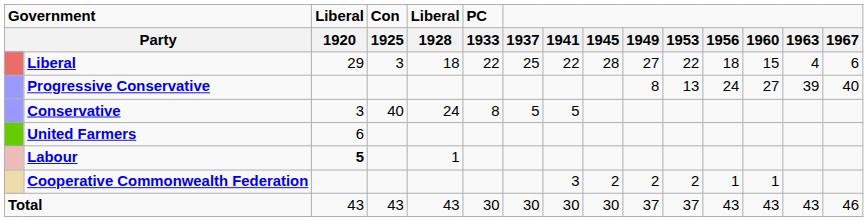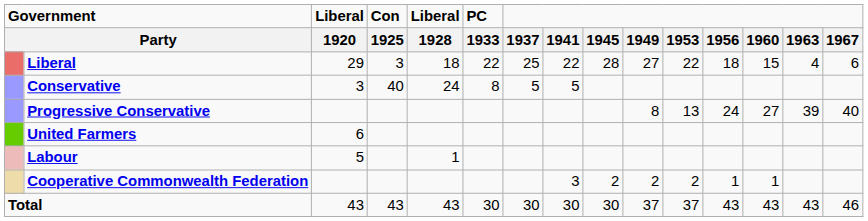 <table class="wikitable">
 <tr>
 <td colspan="2"><strong>Government</strong></td>
 <td><strong>Liberal</strong></td>
 <td><strong>Con</strong></td>
 <td><strong>Liberal</strong></td>
 <td><strong>PC</strong></td>
 </tr>
 <tr>
 <th colspan="2">Party</th>
 <th>1920</th>
 <th>1925</th>
 <th>1928</th>
 <th>1933</th>
 <th>1937</th>
 <th>1941</th>
 <th>1945</th>
 <th>1949</th>
 <th>1953</th>
 <th>1956</th>
 <th>1960</th>
 <th>1963</th>
 <th>1967</th>
 </tr>
 <tr align="right">
 <td bgcolor="#EA6D6A">   </td>
 <td align="left"><strong><a href='#'>Liberal</a></strong></td>
 <td>29</td>
 <td>3</td>
 <td>18</td>
 <td>22</td>
 <td>25</td>
 <td>22</td>
 <td>28</td>
 <td>27</td>
 <td>22</td>
 <td>18</td>
 <td>15</td>
 <td>4</td>
 <td>6</td>
 </tr>
 <tr align="right">
 <td bgcolor="#9999FF">   </td>
+<td align="left"><strong><a href='#'>Conservative</a></strong></td>
+<td>3</td>
+<td>40</td>
+<td>24</td>
+<td>8</td>
+<td>5</td>
+<td>5</td>
+<td></td>
+<td></td>
+<td></td>
+<td></td>
+<td></td>
+<td></td>
+<td></td>
+</tr>
+<tr align="right">
+<td bgcolor="#9999FF">   </td>
 <td align="left"><strong><a href='#'>Progressive Conservative</a></strong></td>
 <td></td>
 <td></td>
 <td></td>
 <td></td>
 <td></td>
 <td></td>
 <td></td>
 <td>8</td>
 <td>13</td>
 <td>24</td>
 <td>27</td>
 <td>39</td>
 <td>40</td>
-</tr>
-<tr align="right">
-<td bgcolor="#9999FF">   </td>
-<td align="left"><strong><a href='#'>Conservative</a></strong></td>
-<td>3</td>
-<td>40</td>
-<td>24</td>
-<td>8</td>
-<td>5</td>
-<td>5</td>
-<td></td>
-<td></td>
-<td></td>
-<td></td>
-<td></td>
-<td></td>
-<td></td>
 </tr>
 <tr align="right">
 <td bgcolor="#66CC00">   </td>
 <td align="left"><strong><a href='#'>United Farmers</a></strong></td>
 <td>6</td>
 <td></td>
 <td></td>
 <td></td>
 <td></td>
 <td></td>
 <td></td>
 <td></td>
 <td></td>
 <td></td>
 <td></td>
 <td></td>
 <td></td>
 </tr>
 <tr align="right">
 <td bgcolor="#EEBBBB">   </td>
 <td align="left"><strong><a href='#'>Labour</a></strong></td>
-<td><strong>5</strong></td>
+<td>5</td>
 <td></td>
 <td>1</td>
 <td></td>
 <td></td>
 <td></td>
 <td></td>
 <td></td>
 <td></td>
 <td></td>
 <td></td>
 <td></td>
 <td></td>
 </tr>
 <tr align="right">
 <td bgcolor="#EEDDAA">   </td>
 <td align="left"><strong><a href='#'>Cooperative Commonwealth Federation</a></strong></td>
 <td></td>
 <td></td>
 <td></td>
 <td></td>
 <td></td>
 <td>3</td>
 <td>2</td>
 <td>2</td>
 <td>2</td>
 <td>1</td>
 <td>1</td>
 <td></td>
 <td></td>
 </tr>
 <tr align="right">
 <td colspan="2" align="left"><strong>Total</strong></td>
 <td>43</td>
 <td>43</td>
 <td>43</td>
 <td>30</td>
 <td>30</td>
 <td>30</td>
 <td>30</td>
 <td>37</td>
 <td>37</td>
 <td>43</td>
 <td>43</td>
 <td>43</td>
 <td>46</td>
 </tr>
 </table>
